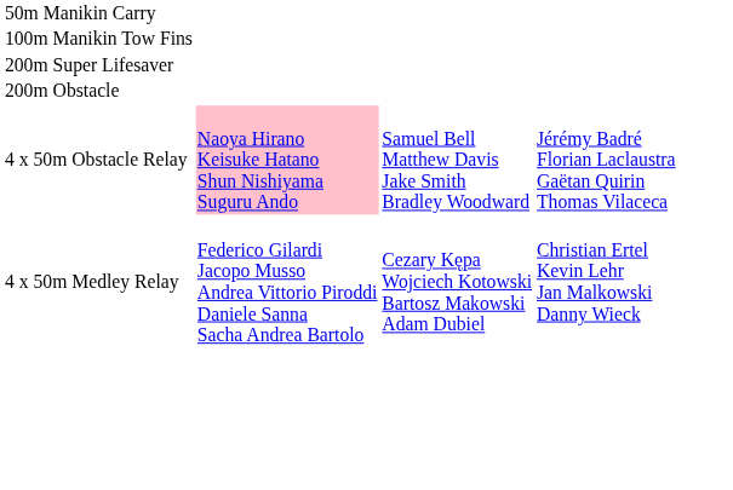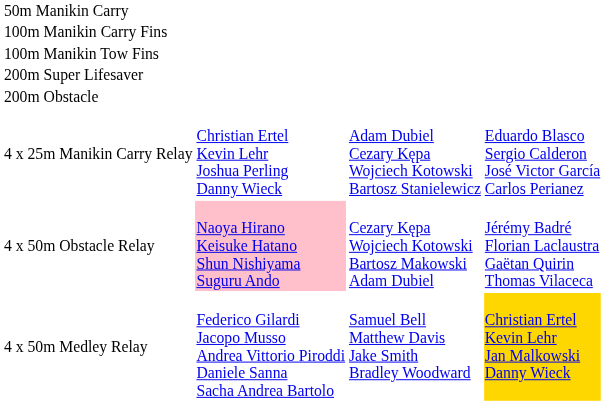 <table>
 <tr>
 <td>50m Manikin Carry<br></td>
+<td></td>
+<td></td>
+<td></td>
+</tr>
+<tr>
+<td>100m Manikin Carry Fins<br></td>
 <td></td>
 <td></td>
 <td></td>
 </tr>
 <tr>
 <td>100m Manikin Tow Fins<br></td>
 <td></td>
 <td></td>
 <td></td>
 </tr>
 <tr>
 <td>200m Super Lifesaver<br></td>
 <td></td>
 <td></td>
 <td></td>
 </tr>
 <tr>
 <td>200m Obstacle<br></td>
 <td></td>
 <td></td>
 <td></td>
 </tr>
 <tr>
+<td>4 x 25m Manikin Carry Relay<br></td>
+<td><br><a href='#'>Christian Ertel</a><br><a href='#'>Kevin Lehr</a><br><a href='#'>Joshua Perling</a><br><a href='#'>Danny Wieck</a></td>
+<td><br><a href='#'>Adam Dubiel</a><br><a href='#'>Cezary Kępa</a><br><a href='#'>Wojciech Kotowski</a><br><a href='#'>Bartosz Stanielewicz</a></td>
+<td><br><a href='#'>Eduardo Blasco</a><br><a href='#'>Sergio Calderon</a><br><a href='#'>José Victor García</a><br><a href='#'>Carlos Perianez</a></td>
+</tr>
+<tr>
 <td>4 x 50m Obstacle Relay<br></td>
 <td style="background: pink;"><br><a href='#'>Naoya Hirano</a><br><a href='#'>Keisuke Hatano</a><br><a href='#'>Shun Nishiyama</a><br><a href='#'>Suguru Ando</a></td>
-<td valign=top><br><a href='#'>Samuel Bell</a><br><a href='#'>Matthew Davis</a><br><a href='#'>Jake Smith</a><br><a href='#'>Bradley Woodward</a></td>
+<td><br><a href='#'>Cezary Kępa</a><br><a href='#'>Wojciech Kotowski</a><br><a href='#'>Bartosz Makowski</a><br><a href='#'>Adam Dubiel</a></td>
 <td><br><a href='#'>Jérémy Badré</a><br><a href='#'>Florian Laclaustra</a><br><a href='#'>Gaëtan Quirin</a><br><a href='#'>Thomas Vilaceca</a></td>
 </tr>
 <tr>
 <td>4 x 50m Medley Relay<br></td>
 <td valign=top><br><a href='#'>Federico Gilardi</a><br><a href='#'>Jacopo Musso</a><br><a href='#'>Andrea Vittorio Piroddi</a><br><a href='#'>Daniele Sanna</a><br><a href='#'>Sacha Andrea Bartolo</a></td>
-<td><br><a href='#'>Cezary Kępa</a><br><a href='#'>Wojciech Kotowski</a><br><a href='#'>Bartosz Makowski</a><br><a href='#'>Adam Dubiel</a></td>
-<td valign=top><br><a href='#'>Christian Ertel</a><br><a href='#'>Kevin Lehr</a><br><a href='#'>Jan Malkowski</a><br><a href='#'>Danny Wieck</a></td>
+<td valign=top><br><a href='#'>Samuel Bell</a><br><a href='#'>Matthew Davis</a><br><a href='#'>Jake Smith</a><br><a href='#'>Bradley Woodward</a></td>
+<td valign=top style="background: gold;"><br><a href='#'>Christian Ertel</a><br><a href='#'>Kevin Lehr</a><br><a href='#'>Jan Malkowski</a><br><a href='#'>Danny Wieck</a></td>
 </tr>
 </table>
